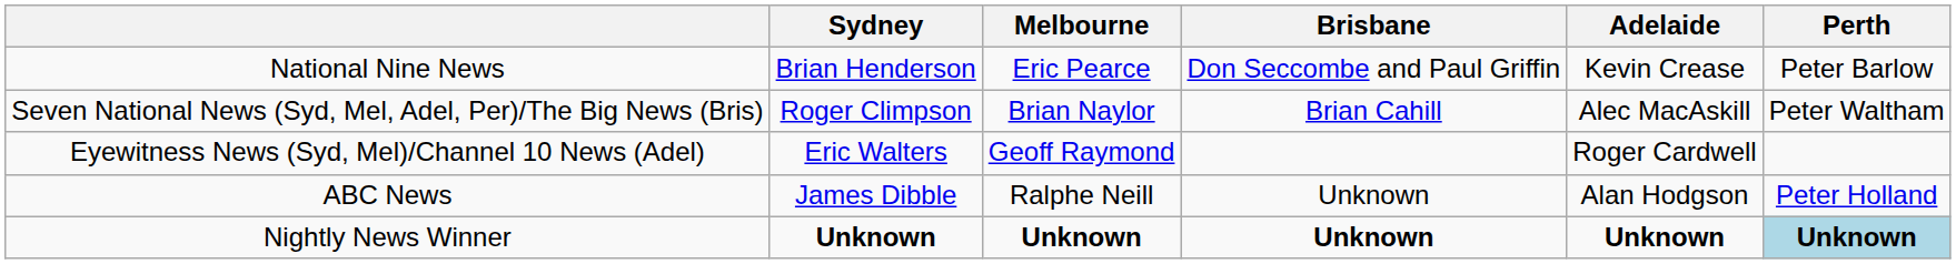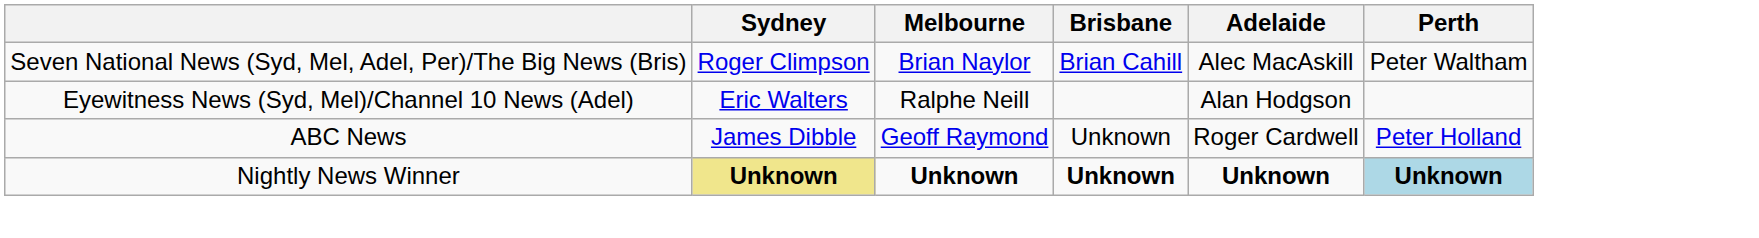 <table class="wikitable">
 <tr>
 <th></th>
 <th>Sydney</th>
 <th>Melbourne</th>
 <th>Brisbane</th>
 <th>Adelaide</th>
 <th>Perth</th>
-</tr>
-<tr style="text-align:center">
-<td>National Nine News</td>
-<td><a href='#'>Brian Henderson</a></td>
-<td><a href='#'>Eric Pearce</a></td>
-<td><a href='#'>Don Seccombe</a> and Paul Griffin</td>
-<td>Kevin Crease</td>
-<td>Peter Barlow</td>
 </tr>
 <tr style="text-align:center">
 <td>Seven National News (Syd, Mel, Adel, Per)/The Big News (Bris)</td>
 <td><a href='#'>Roger Climpson</a></td>
 <td><a href='#'>Brian Naylor</a></td>
 <td><a href='#'>Brian Cahill</a></td>
 <td>Alec MacAskill</td>
 <td>Peter Waltham</td>
 </tr>
 <tr style="text-align:center">
 <td>Eyewitness News (Syd, Mel)/Channel 10 News (Adel)</td>
 <td><a href='#'>Eric Walters</a></td>
-<td><a href='#'>Geoff Raymond</a></td>
+<td>Ralphe Neill</td>
 <td></td>
-<td>Roger Cardwell</td>
+<td>Alan Hodgson</td>
 <td></td>
 </tr>
 <tr style="text-align:center">
 <td>ABC News</td>
 <td><a href='#'>James Dibble</a></td>
-<td>Ralphe Neill</td>
+<td><a href='#'>Geoff Raymond</a></td>
 <td>Unknown</td>
-<td>Alan Hodgson</td>
+<td>Roger Cardwell</td>
 <td><a href='#'>Peter Holland</a></td>
 </tr>
 <tr style="text-align:center">
 <td>Nightly News Winner</td>
-<td><strong>Unknown</strong></td>
+<td style="background: khaki;"><strong>Unknown</strong></td>
 <td><strong>Unknown</strong></td>
 <td><strong>Unknown</strong></td>
 <td><strong>Unknown</strong></td>
 <td style="background: lightblue;"><strong>Unknown</strong></td>
 </tr>
 </table>
